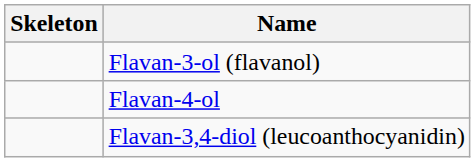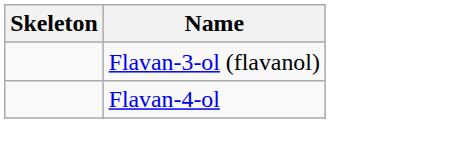 <table class="wikitable">
 <tr>
 <th>Skeleton</th>
 <th>Name<br></th>
 </tr>
 <tr>
 <td></td>
 <td><a href='#'>Flavan-3-ol</a> (flavanol)<br></td>
 </tr>
 <tr>
 <td></td>
 <td><a href='#'>Flavan-4-ol</a><br></td>
 </tr>
-<tr>
-<td></td>
-<td><a href='#'>Flavan-3,4-diol</a> (leucoanthocyanidin)<br></td>
-</tr>
 </table>
